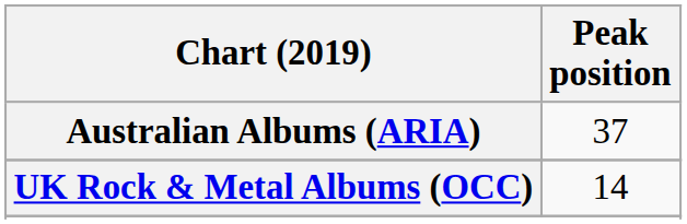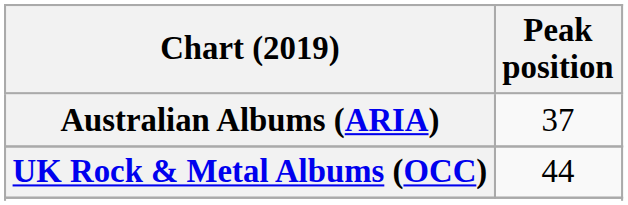 <table class="wikitable sortable plainrowheaders" style="text-align:center">
 <tr>
 <th scope="col">Chart (2019)</th>
 <th scope="col">Peak<br>position</th>
 </tr>
 <tr>
 <th scope="row">Australian Albums (<a href='#'>ARIA</a>)</th>
 <td>37</td>
 </tr>
 <tr>
 </tr>
 <tr>
 <th scope="row"><a href='#'>UK Rock & Metal Albums</a> (<a href='#'>OCC</a>)</th>
-<td>14</td>
+<td>44</td>
 </tr>
 <tr>
 </tr>
 <tr>
 </tr>
 <tr>
 </tr>
 </table>
